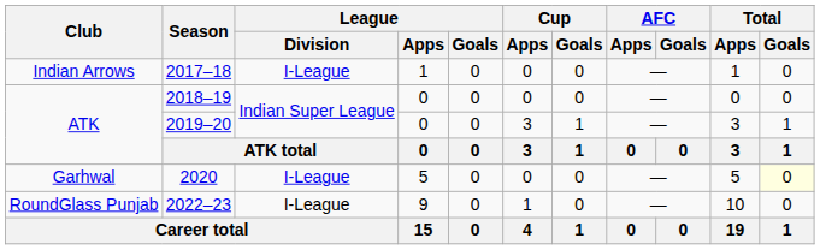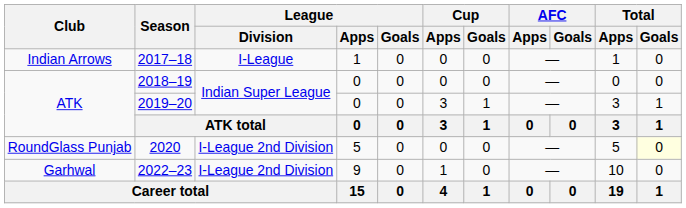 <table class="wikitable" style="text-align: center;">
 <tr>
 <th rowspan="2">Club</th>
 <th rowspan="2">Season</th>
 <th colspan="3">League</th>
 <th colspan="2">Cup</th>
 <th colspan="2"><a href='#'>AFC</a></th>
 <th colspan="2">Total</th>
 </tr>
 <tr>
 <th>Division</th>
 <th>Apps</th>
 <th>Goals</th>
 <th>Apps</th>
 <th>Goals</th>
 <th>Apps</th>
 <th>Goals</th>
 <th>Apps</th>
 <th>Goals</th>
 </tr>
 <tr>
 <td rowspan="1"><a href='#'>Indian Arrows</a></td>
 <td><a href='#'>2017–18</a></td>
 <td rowspan="1"><a href='#'>I-League</a></td>
 <td>1</td>
 <td>0</td>
 <td>0</td>
 <td>0</td>
 <td colspan="2">—</td>
 <td>1</td>
 <td>0</td>
 </tr>
 <tr>
 <td rowspan="3"><a href='#'>ATK</a></td>
 <td><a href='#'>2018–19</a></td>
 <td rowspan="2"><a href='#'>Indian Super League</a></td>
 <td>0</td>
 <td>0</td>
 <td>0</td>
 <td>0</td>
 <td colspan="2">—</td>
 <td>0</td>
 <td>0</td>
 </tr>
 <tr>
 <td><a href='#'>2019–20</a></td>
 <td>0</td>
 <td>0</td>
 <td>3</td>
 <td>1</td>
 <td colspan="2">—</td>
 <td>3</td>
 <td>1</td>
 </tr>
 <tr>
 <th colspan="2">ATK total</th>
 <th>0</th>
 <th>0</th>
 <th>3</th>
 <th>1</th>
 <th>0</th>
 <th>0</th>
 <th>3</th>
 <th>1</th>
 </tr>
 <tr>
-<td rowspan="1"><a href='#'>Garhwal</a></td>
+<td rowspan="1"><a href='#'>RoundGlass Punjab</a></td>
 <td><a href='#'>2020</a></td>
-<td rowspan="1"><a href='#'>I-League</a></td>
+<td rowspan="1"><a href='#'>I-League 2nd Division</a></td>
 <td>5</td>
 <td>0</td>
 <td>0</td>
 <td>0</td>
 <td colspan="2">—</td>
 <td>5</td>
 <td style="background: lightyellow;">0</td>
 </tr>
 <tr>
-<td rowspan="1"><a href='#'>RoundGlass Punjab</a></td>
+<td rowspan="1"><a href='#'>Garhwal</a></td>
 <td><a href='#'>2022–23</a></td>
-<td rowspan="1">I-League</td>
+<td rowspan="1"><a href='#'>I-League 2nd Division</a></td>
 <td>9</td>
 <td>0</td>
 <td>1</td>
 <td>0</td>
 <td colspan="2">—</td>
 <td>10</td>
 <td>0</td>
 </tr>
 <tr>
 <th colspan="3">Career total</th>
 <th>15</th>
 <th>0</th>
 <th>4</th>
 <th>1</th>
 <th>0</th>
 <th>0</th>
 <th>19</th>
 <th>1</th>
 </tr>
 </table>
